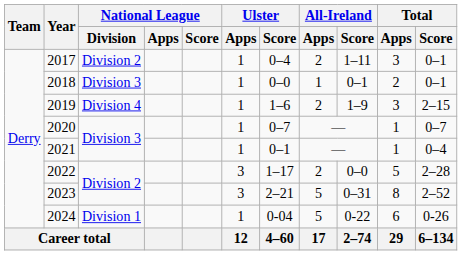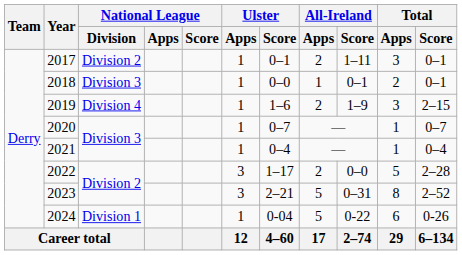 <table class="wikitable" style="text-align:center">
 <tr>
 <th rowspan="2">Team</th>
 <th rowspan="2">Year</th>
 <th colspan="3"><a href='#'>National League</a></th>
 <th colspan="2"><a href='#'>Ulster</a></th>
 <th colspan="2"><a href='#'>All-Ireland</a></th>
 <th colspan="2">Total</th>
 </tr>
 <tr>
 <th>Division</th>
 <th>Apps</th>
 <th>Score</th>
 <th>Apps</th>
 <th>Score</th>
 <th>Apps</th>
 <th>Score</th>
 <th>Apps</th>
 <th>Score</th>
 </tr>
 <tr>
 <td rowspan="8"><a href='#'>Derry</a></td>
 <td>2017</td>
 <td><a href='#'>Division 2</a></td>
 <td></td>
 <td></td>
 <td>1</td>
-<td>0–4</td>
+<td>0–1</td>
 <td>2</td>
 <td>1–11</td>
 <td>3</td>
 <td>0–1</td>
 </tr>
 <tr>
 <td>2018</td>
 <td><a href='#'>Division 3</a></td>
 <td></td>
 <td></td>
 <td>1</td>
 <td>0–0</td>
 <td>1</td>
 <td>0–1</td>
 <td>2</td>
 <td>0–1</td>
 </tr>
 <tr>
 <td>2019</td>
 <td><a href='#'>Division 4</a></td>
 <td></td>
 <td></td>
 <td>1</td>
 <td>1–6</td>
 <td>2</td>
 <td>1–9</td>
 <td>3</td>
 <td>2–15</td>
 </tr>
 <tr>
 <td>2020</td>
 <td rowspan="2"><a href='#'>Division 3</a></td>
 <td></td>
 <td></td>
 <td>1</td>
 <td>0–7</td>
 <td colspan="2">—</td>
 <td>1</td>
 <td>0–7</td>
 </tr>
 <tr>
 <td>2021</td>
 <td></td>
 <td></td>
 <td>1</td>
-<td>0–1</td>
+<td>0–4</td>
 <td colspan="2">—</td>
 <td>1</td>
 <td>0–4</td>
 </tr>
 <tr>
 <td>2022</td>
 <td rowspan="2"><a href='#'>Division 2</a></td>
 <td></td>
 <td></td>
 <td>3</td>
 <td>1–17</td>
 <td>2</td>
 <td>0–0</td>
 <td>5</td>
 <td>2–28</td>
 </tr>
 <tr>
 <td>2023</td>
 <td></td>
 <td></td>
 <td>3</td>
 <td>2–21</td>
 <td>5</td>
 <td>0–31</td>
 <td>8</td>
 <td>2–52</td>
 </tr>
 <tr>
 <td>2024</td>
 <td><a href='#'>Division 1</a></td>
 <td></td>
 <td></td>
 <td>1</td>
 <td>0-04</td>
 <td>5</td>
 <td>0-22</td>
 <td>6</td>
 <td>0-26</td>
 </tr>
 <tr>
 <th colspan="3">Career total</th>
 <th></th>
 <th></th>
 <th>12</th>
 <th>4–60</th>
 <th>17</th>
 <th>2–74</th>
 <th>29</th>
 <th>6–134</th>
 </tr>
 </table>
